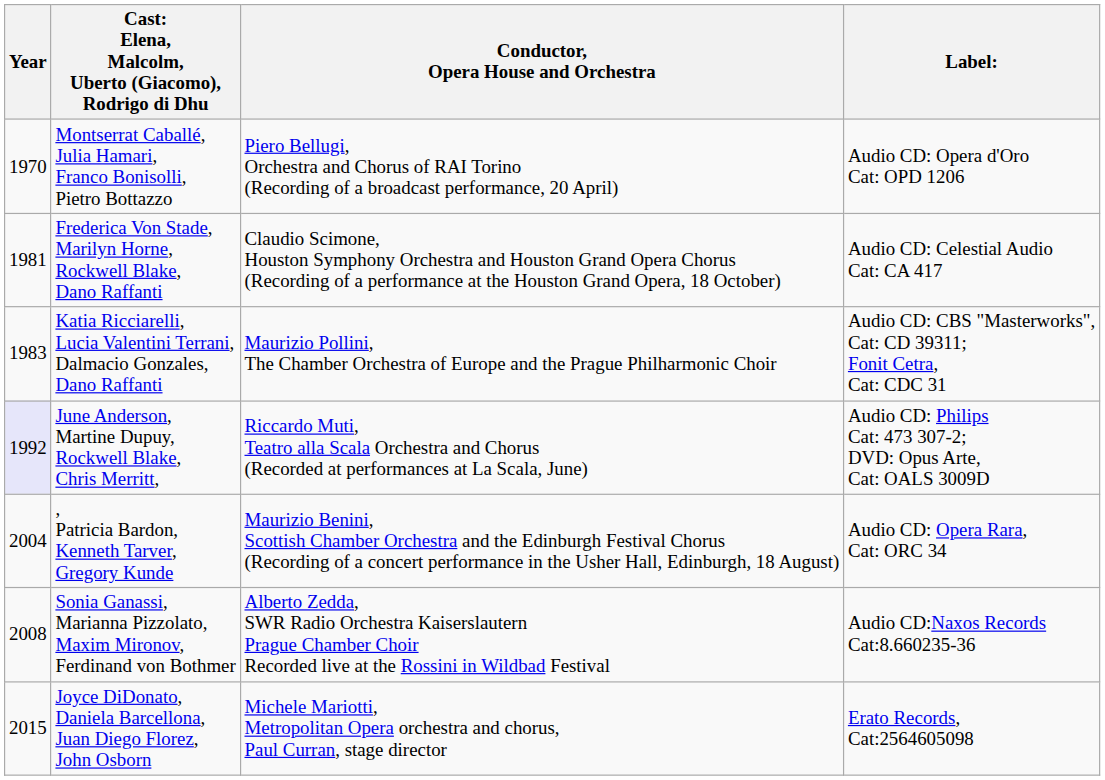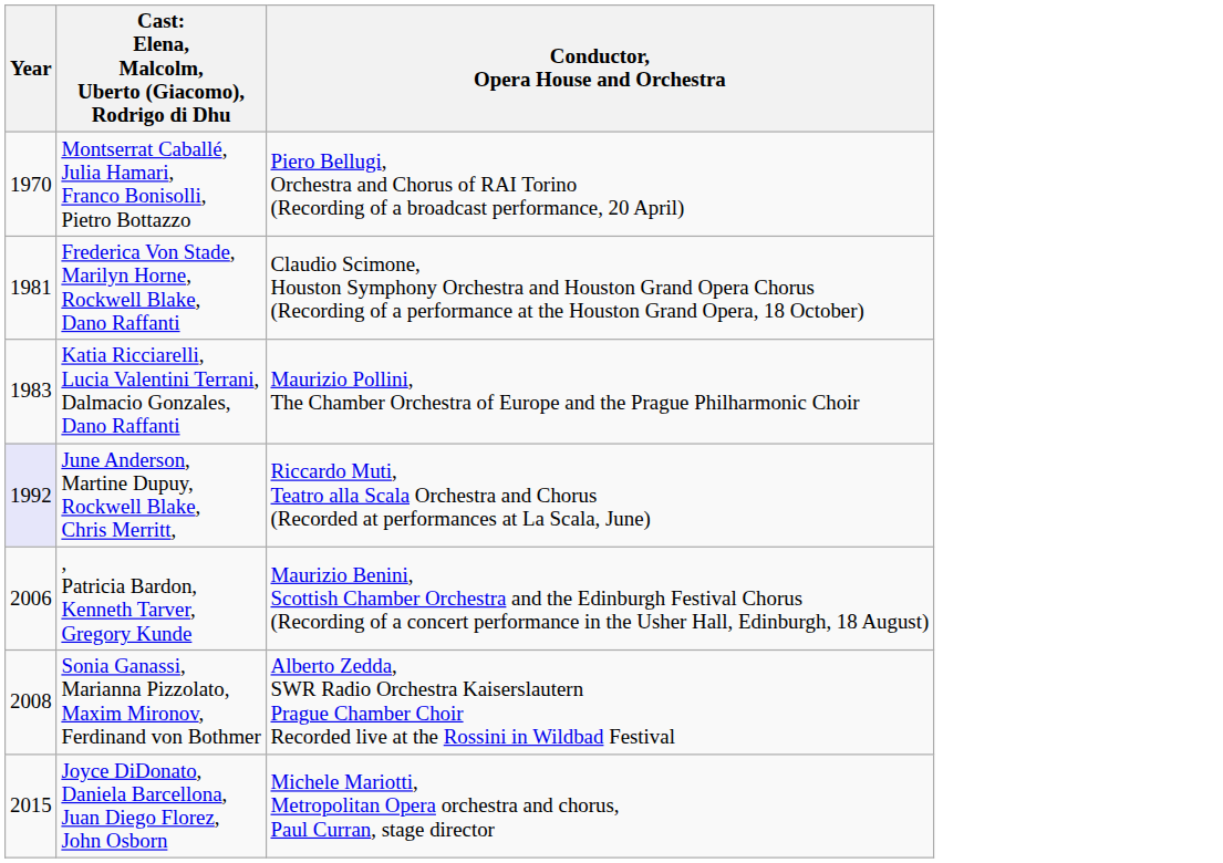 <table class="wikitable">
 <tr>
 <th>Year</th>
 <th>Cast:<br>Elena,<br>Malcolm,<br>Uberto (Giacomo),<br>Rodrigo di Dhu</th>
 <th>Conductor,<br>Opera House and Orchestra</th>
-<th>Label:</th>
 </tr>
 <tr>
 <td>1970</td>
 <td><a href='#'>Montserrat Caballé</a>,<br><a href='#'>Julia Hamari</a>,<br><a href='#'>Franco Bonisolli</a>,<br>Pietro Bottazzo</td>
 <td><a href='#'>Piero Bellugi</a>,<br> Orchestra and Chorus of RAI Torino<br>(Recording of a broadcast performance,  20 April)</td>
-<td>Audio CD: Opera d'Oro<br>Cat: OPD 1206</td>
 </tr>
 <tr>
 <td>1981</td>
 <td><a href='#'>Frederica Von Stade</a>,<br><a href='#'>Marilyn Horne</a>,<br><a href='#'>Rockwell Blake</a>,<br><a href='#'>Dano Raffanti</a></td>
 <td>Claudio Scimone,<br> Houston Symphony Orchestra and Houston Grand Opera Chorus<br>(Recording of a performance at the Houston Grand Opera, 18 October)</td>
-<td>Audio CD: Celestial Audio<br>Cat: CA 417</td>
 </tr>
 <tr>
 <td>1983</td>
 <td><a href='#'>Katia Ricciarelli</a>, <br><a href='#'>Lucia Valentini Terrani</a>,<br>Dalmacio Gonzales,<br><a href='#'>Dano Raffanti</a></td>
 <td><a href='#'>Maurizio Pollini</a>,<br>The Chamber Orchestra of Europe and the Prague Philharmonic Choir</td>
-<td>Audio CD:  CBS "Masterworks",<br>Cat: CD 39311;<br><a href='#'>Fonit Cetra</a>,<br>Cat: CDC 31</td>
 </tr>
 <tr>
 <td style="background: lavender;">1992</td>
 <td><a href='#'>June Anderson</a>, <br>Martine Dupuy, <br><a href='#'>Rockwell Blake</a>, <br><a href='#'>Chris Merritt</a>,</td>
 <td><a href='#'>Riccardo Muti</a>, <br><a href='#'>Teatro alla Scala</a> Orchestra and Chorus<br>(Recorded at performances at La Scala, June)</td>
-<td>Audio CD:  <a href='#'>Philips</a> <br>Cat:  473 307-2;<br>DVD: Opus Arte,<br>Cat: OALS 3009D</td>
 </tr>
 <tr>
-<td>2004</td>
+<td>2006</td>
 <td>,<br>Patricia Bardon,<br><a href='#'>Kenneth Tarver</a>,<br><a href='#'>Gregory Kunde</a></td>
 <td><a href='#'>Maurizio Benini</a>,<br><a href='#'>Scottish Chamber Orchestra</a> and the Edinburgh Festival Chorus<br>(Recording of a concert performance in the Usher Hall, Edinburgh, 18 August)</td>
-<td>Audio CD: <a href='#'>Opera Rara</a>,<br>Cat: ORC 34</td>
 </tr>
 <tr>
 <td>2008</td>
 <td><a href='#'>Sonia Ganassi</a>,<br>Marianna Pizzolato,<br><a href='#'>Maxim Mironov</a>,<br>Ferdinand von Bothmer</td>
 <td><a href='#'>Alberto Zedda</a>,<br>SWR Radio Orchestra Kaiserslautern<br><a href='#'>Prague Chamber Choir</a><br>Recorded live at the <a href='#'>Rossini in Wildbad</a> Festival</td>
-<td>Audio CD:<a href='#'>Naxos Records</a><br>Cat:8.660235-36</td>
 </tr>
 <tr>
 <td>2015</td>
 <td><a href='#'>Joyce DiDonato</a>,<br><a href='#'>Daniela Barcellona</a>,<br><a href='#'>Juan Diego Florez</a>,<br><a href='#'>John Osborn</a></td>
 <td><a href='#'>Michele Mariotti</a>,<br><a href='#'>Metropolitan Opera</a> orchestra and chorus,<br><a href='#'>Paul Curran</a>, stage director</td>
-<td><a href='#'>Erato Records</a>,<br> Cat:2564605098</td>
 </tr>
 </table>
